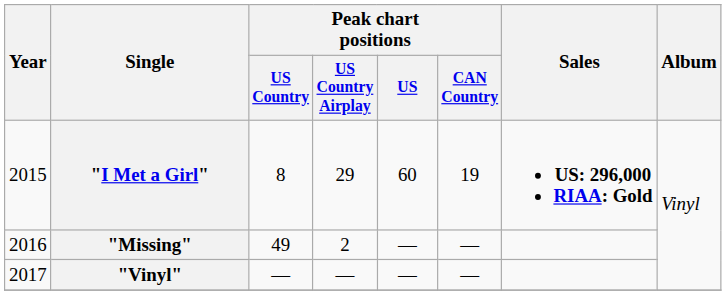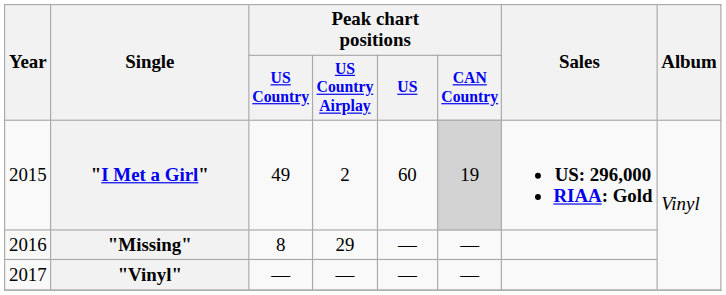 <table class="wikitable plainrowheaders" style="text-align:center;">
 <tr>
 <th rowspan="2">Year</th>
 <th rowspan="2" style="width:10em;">Single</th>
 <th colspan="4">Peak chart<br>positions</th>
 <th rowspan="2">Sales</th>
 <th rowspan="2">Album</th>
 </tr>
 <tr style="font-size:smaller;">
 <th width="45"><a href='#'>US Country</a><br></th>
 <th width="45"><a href='#'>US Country Airplay</a><br></th>
 <th width="45"><a href='#'>US</a></th>
 <th width="45"><a href='#'>CAN Country</a></th>
 </tr>
 <tr>
 <td>2015</td>
 <th scope="row">"<a href='#'>I Met a Girl</a>"</th>
-<td>8</td>
-<td>29</td>
+<td>49</td>
+<td>2</td>
 <td>60</td>
-<td>19</td>
+<td style="background: lightgrey;">19</td>
 <td><strong><br><ul><li>US: 296,000</li><li><a href='#'>RIAA</a>: Gold</li></ul></strong></td>
 <td align="left" rowspan="3"><em>Vinyl</em></td>
 </tr>
 <tr>
 <td>2016</td>
 <th scope="row">"Missing"</th>
-<td>49</td>
-<td>2</td>
+<td>8</td>
+<td>29</td>
 <td>—</td>
 <td>—</td>
 <td></td>
 </tr>
 <tr>
 <td>2017</td>
 <th scope="row">"Vinyl"</th>
 <td>—</td>
 <td>—</td>
 <td>—</td>
 <td>—</td>
 <td></td>
 </tr>
 <tr>
 </tr>
 </table>
